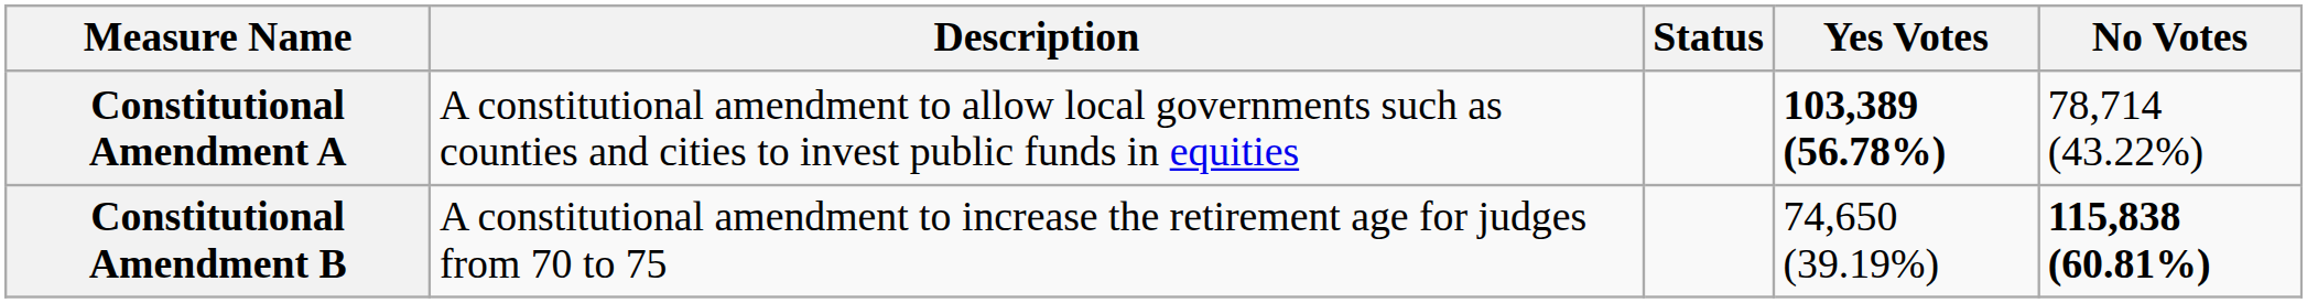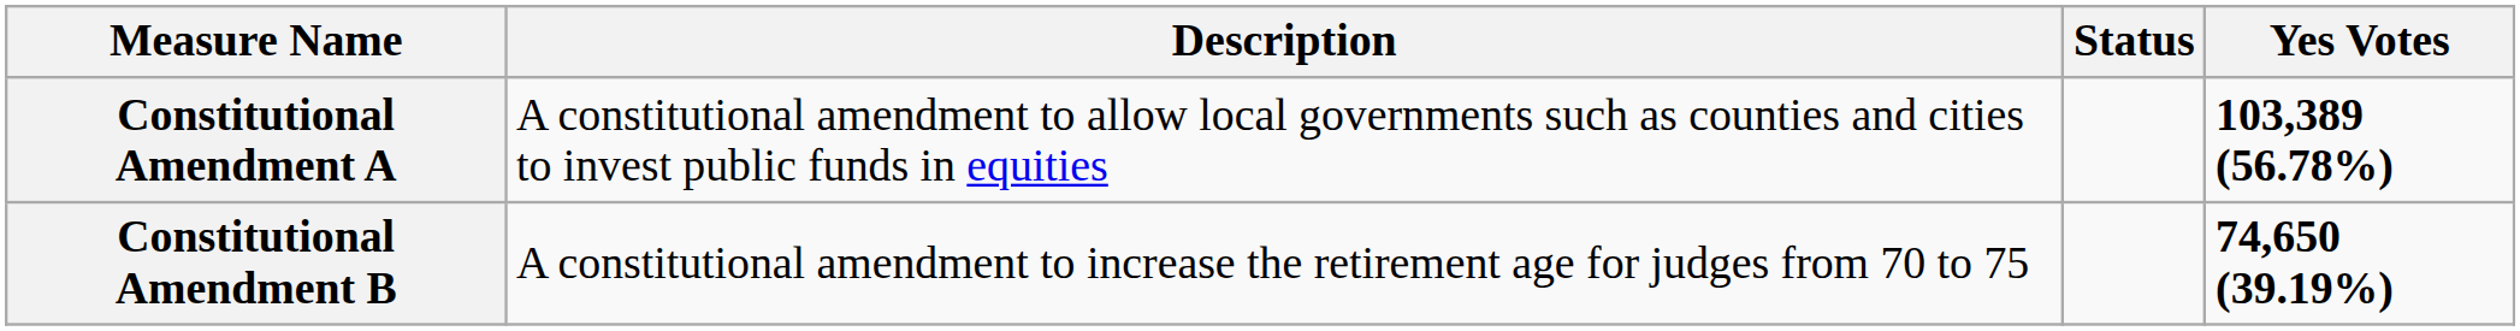 <table class="wikitable sortable plainrowheaders" style="width:100%">
 <tr>
 <th scope="col">Measure Name</th>
 <th scope="col">Description</th>
 <th scope="col">Status</th>
 <th scope="col">Yes Votes</th>
-<th scope="col">No Votes</th>
 </tr>
 <tr>
 <th scope=row>Constitutional Amendment A</th>
 <td>A constitutional amendment to allow local governments such as counties and cities to invest public funds in <a href='#'>equities</a></td>
 <td></td>
 <td><strong>103,389 (56.78%)</strong></td>
-<td>78,714 (43.22%)</td>
 </tr>
 <tr>
 <th scope=row>Constitutional Amendment B</th>
 <td>A constitutional amendment to increase the retirement age for judges from 70 to 75</td>
 <td></td>
-<td>74,650 (39.19%)</td>
-<td><strong>115,838 (60.81%)</strong></td>
+<td><strong>74,650 (39.19%)</strong></td>
 </tr>
 </table>
